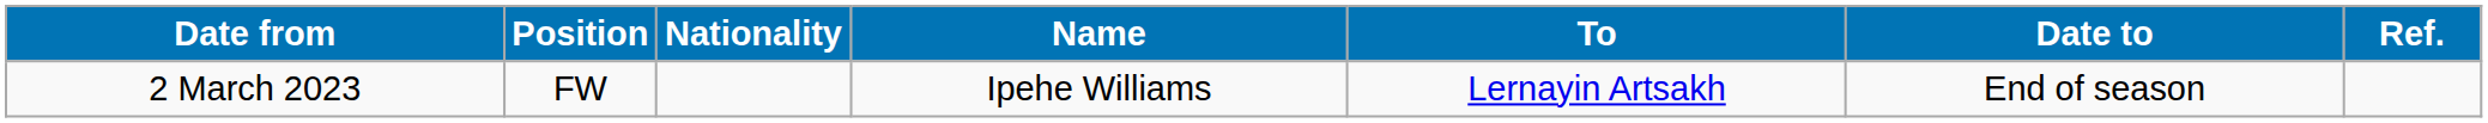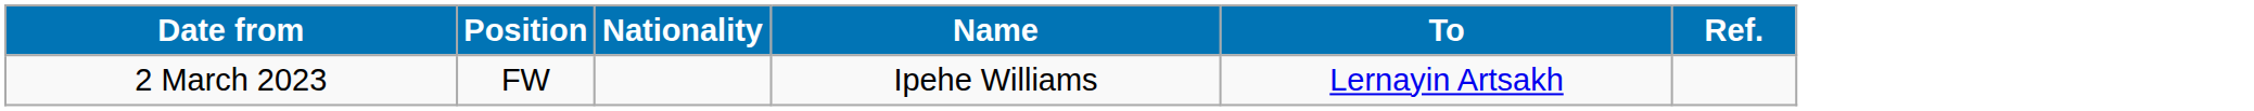 <table class="wikitable"  style="text-align:center; font-size:90%; ">
 <tr>
 <th style="background:#0174B5; color:#FFFFFF; width:200px;">Date from</th>
 <th style="background:#0174B5; color:#FFFFFF; width:50px;">Position</th>
 <th style="background:#0174B5; color:#FFFFFF; width:50px;">Nationality</th>
 <th style="background:#0174B5; color:#FFFFFF; width:200px;">Name</th>
 <th style="background:#0174B5; color:#FFFFFF; width:200px;">To</th>
-<th style="background:#0174B5; color:#FFFFFF; width:200px;">Date to</th>
 <th style="background:#0174B5; color:#FFFFFF; width:50px;">Ref.</th>
 </tr>
 <tr>
 <td>2 March 2023</td>
 <td>FW</td>
 <td></td>
 <td>Ipehe Williams</td>
 <td><a href='#'>Lernayin Artsakh</a></td>
-<td>End of season</td>
 <td></td>
 </tr>
 </table>
